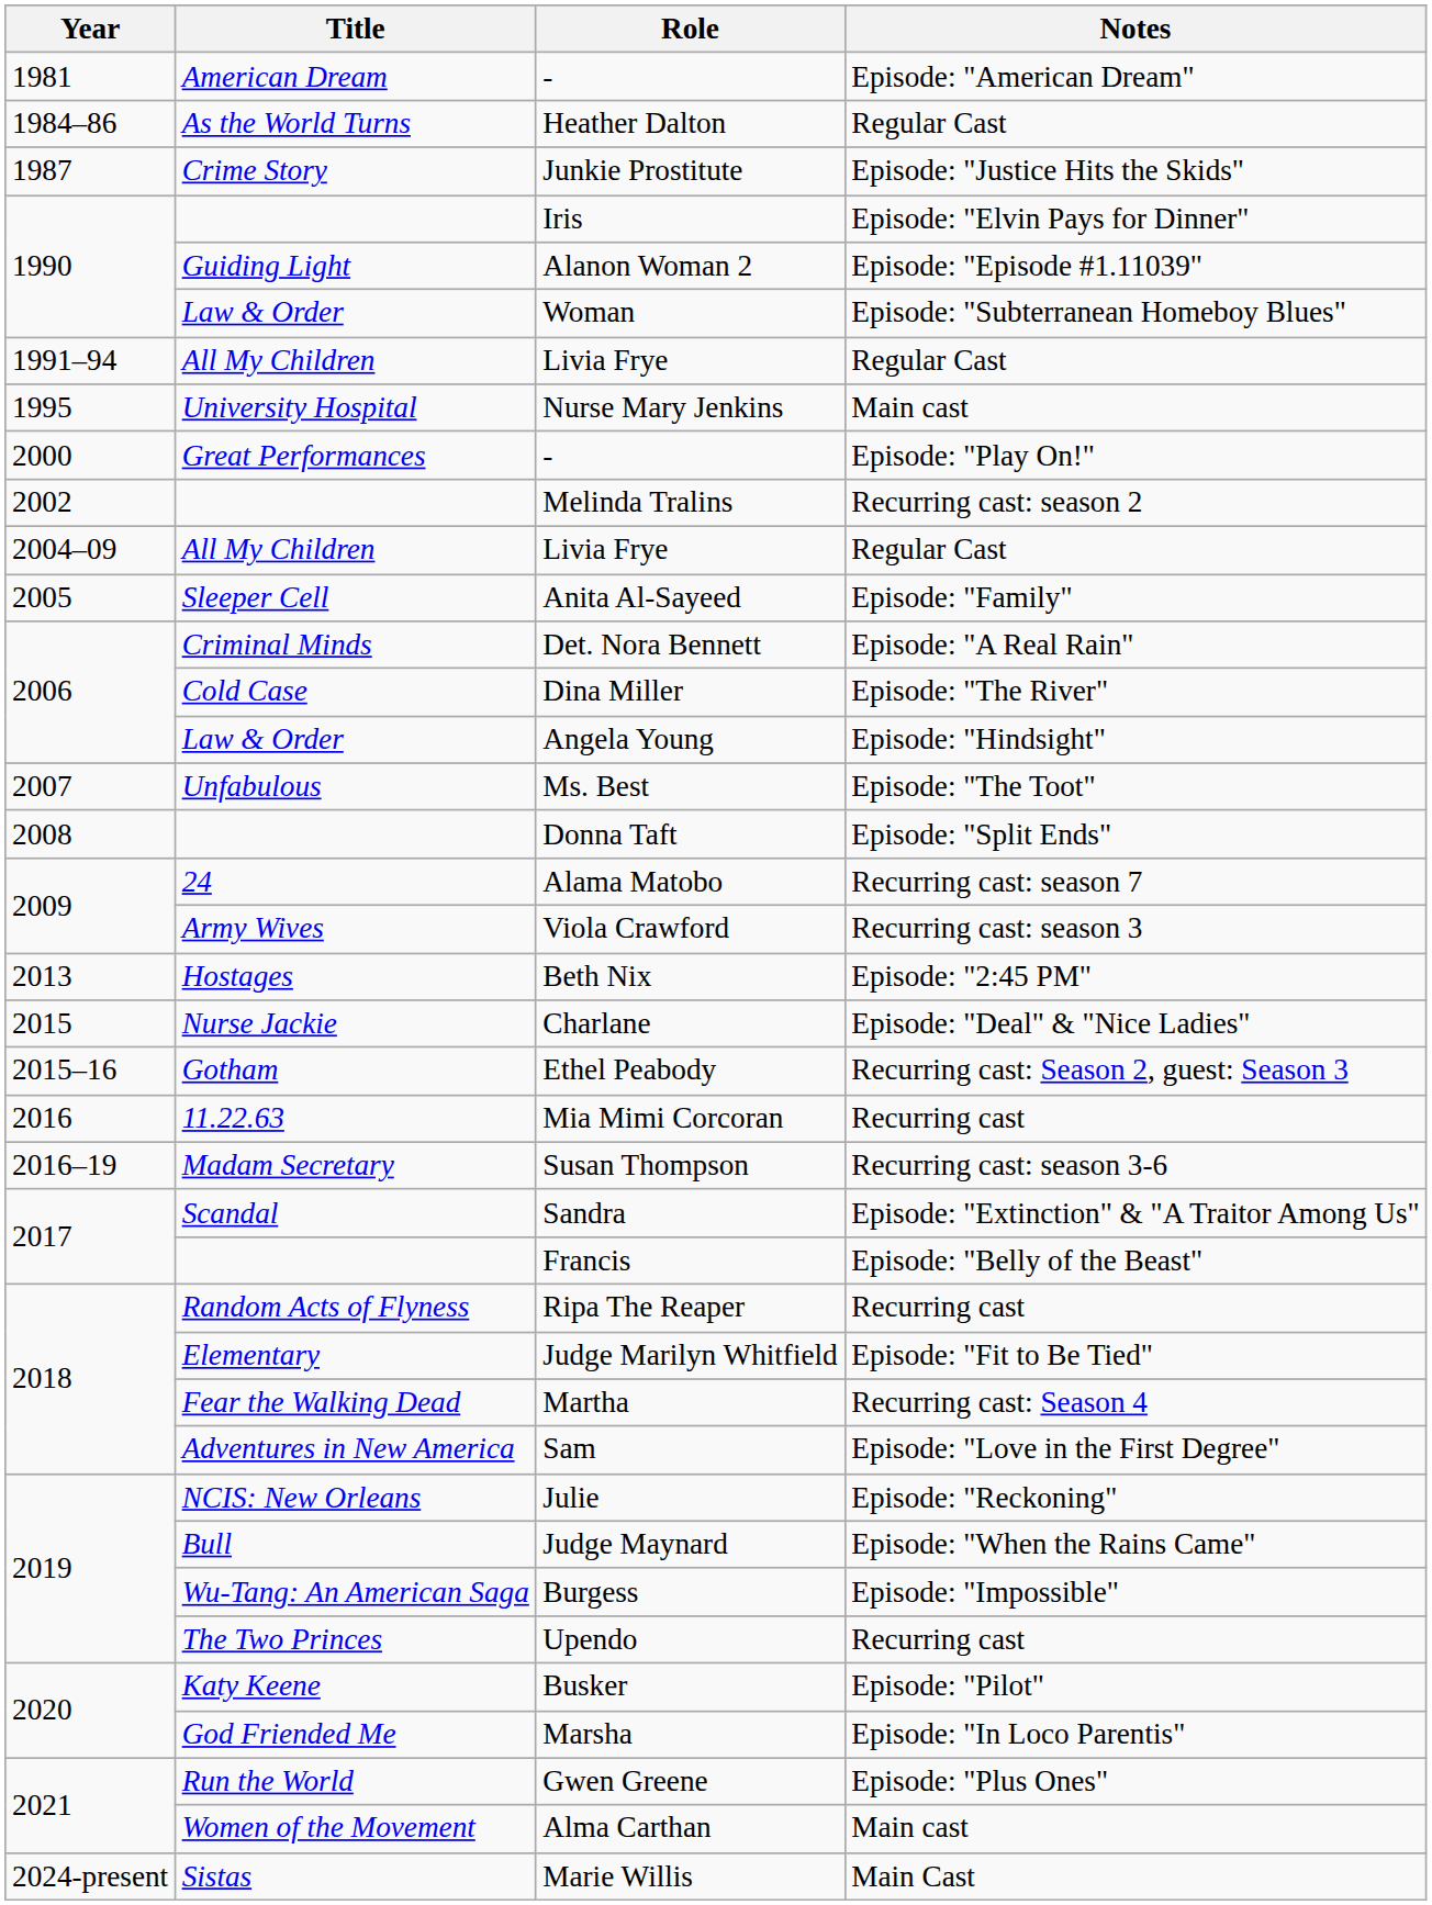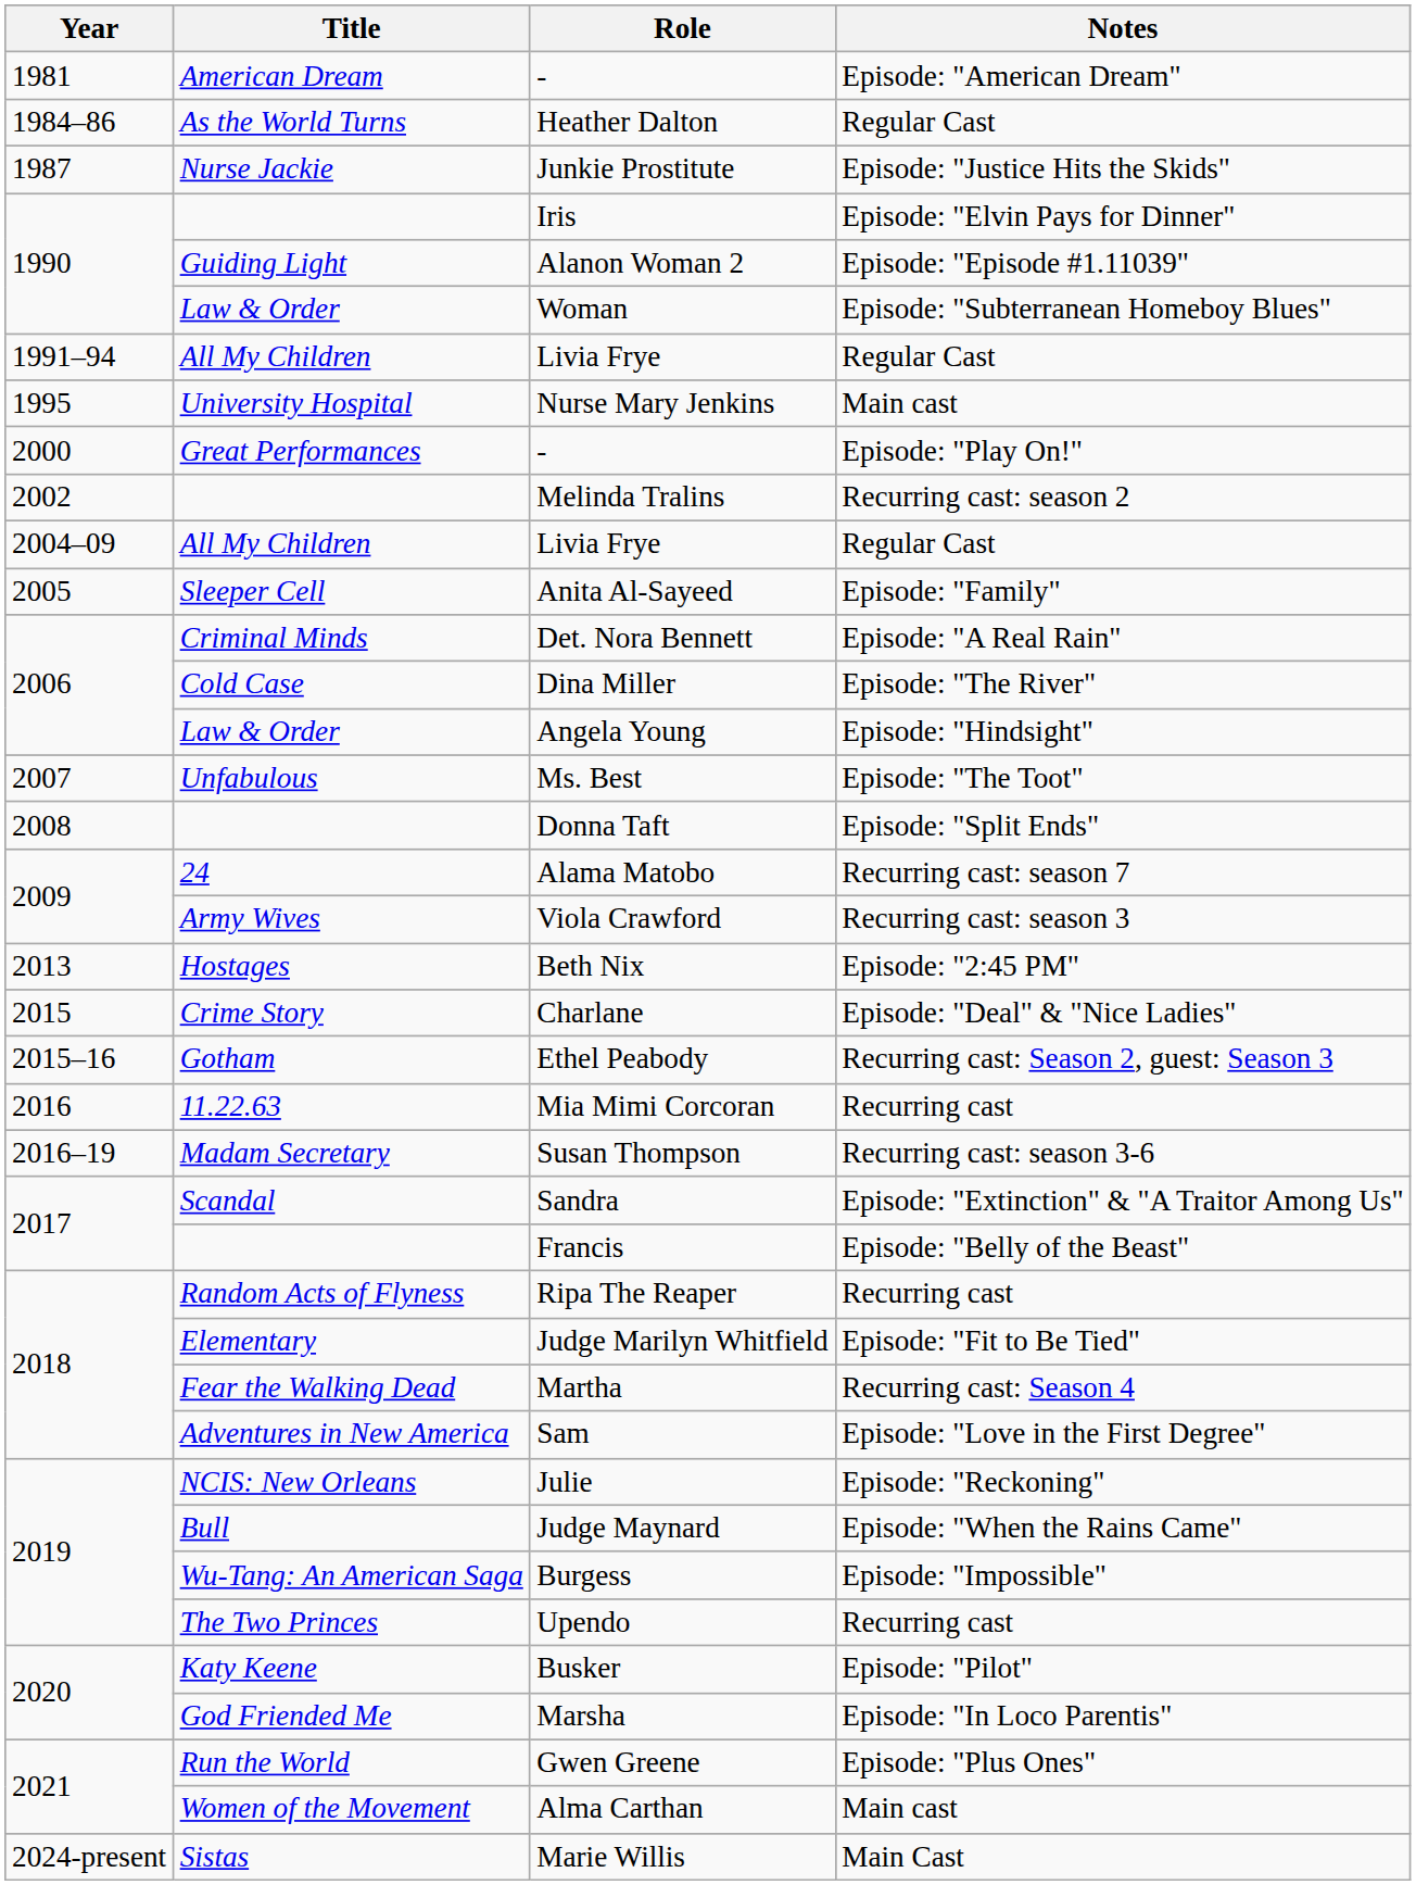 <table class="wikitable sortable">
 <tr>
 <th>Year</th>
 <th>Title</th>
 <th>Role</th>
 <th class="unsortable">Notes</th>
 </tr>
 <tr>
 <td>1981</td>
 <td><em><a href='#'>American Dream</a></em></td>
 <td>-</td>
 <td>Episode: "American Dream"</td>
 </tr>
 <tr>
 <td>1984–86</td>
 <td><em><a href='#'>As the World Turns</a></em></td>
 <td>Heather Dalton</td>
 <td>Regular Cast</td>
 </tr>
 <tr>
 <td>1987</td>
-<td><em><a href='#'>Crime Story</a></em></td>
+<td><em><a href='#'>Nurse Jackie</a></em></td>
 <td>Junkie Prostitute</td>
 <td>Episode: "Justice Hits the Skids"</td>
 </tr>
 <tr>
 <td rowspan="3">1990</td>
 <td><em></em></td>
 <td>Iris</td>
 <td>Episode: "Elvin Pays for Dinner"</td>
 </tr>
 <tr>
 <td><em><a href='#'>Guiding Light</a></em></td>
 <td>Alanon Woman 2</td>
 <td>Episode: "Episode #1.11039"</td>
 </tr>
 <tr>
 <td><em><a href='#'>Law & Order</a></em></td>
 <td>Woman</td>
 <td>Episode: "Subterranean Homeboy Blues"</td>
 </tr>
 <tr>
 <td>1991–94</td>
 <td><em><a href='#'>All My Children</a></em></td>
 <td>Livia Frye</td>
 <td>Regular Cast</td>
 </tr>
 <tr>
 <td>1995</td>
 <td><em><a href='#'>University Hospital</a></em></td>
 <td>Nurse Mary Jenkins</td>
 <td>Main cast</td>
 </tr>
 <tr>
 <td>2000</td>
 <td><em><a href='#'>Great Performances</a></em></td>
 <td>-</td>
 <td>Episode: "Play On!"</td>
 </tr>
 <tr>
 <td>2002</td>
 <td><em></em></td>
 <td>Melinda Tralins</td>
 <td>Recurring cast: season 2</td>
 </tr>
 <tr>
 <td>2004–09</td>
 <td><em><a href='#'>All My Children</a></em></td>
 <td>Livia Frye</td>
 <td>Regular Cast</td>
 </tr>
 <tr>
 <td>2005</td>
 <td><em><a href='#'>Sleeper Cell</a></em></td>
 <td>Anita Al-Sayeed</td>
 <td>Episode: "Family"</td>
 </tr>
 <tr>
 <td rowspan="3">2006</td>
 <td><em><a href='#'>Criminal Minds</a></em></td>
 <td>Det. Nora Bennett</td>
 <td>Episode: "A Real Rain"</td>
 </tr>
 <tr>
 <td><em><a href='#'>Cold Case</a></em></td>
 <td>Dina Miller</td>
 <td>Episode: "The River"</td>
 </tr>
 <tr>
 <td><em><a href='#'>Law & Order</a></em></td>
 <td>Angela Young</td>
 <td>Episode: "Hindsight"</td>
 </tr>
 <tr>
 <td>2007</td>
 <td><em><a href='#'>Unfabulous</a></em></td>
 <td>Ms. Best</td>
 <td>Episode: "The Toot"</td>
 </tr>
 <tr>
 <td>2008</td>
 <td><em></em></td>
 <td>Donna Taft</td>
 <td>Episode: "Split Ends"</td>
 </tr>
 <tr>
 <td rowspan="2">2009</td>
 <td><em><a href='#'>24</a></em></td>
 <td>Alama Matobo</td>
 <td>Recurring cast: season 7</td>
 </tr>
 <tr>
 <td><em><a href='#'>Army Wives</a></em></td>
 <td>Viola Crawford</td>
 <td>Recurring cast: season 3</td>
 </tr>
 <tr>
 <td>2013</td>
 <td><em><a href='#'>Hostages</a></em></td>
 <td>Beth Nix</td>
 <td>Episode: "2:45 PM"</td>
 </tr>
 <tr>
 <td>2015</td>
-<td><em><a href='#'>Nurse Jackie</a></em></td>
+<td><em><a href='#'>Crime Story</a></em></td>
 <td>Charlane</td>
 <td>Episode: "Deal" & "Nice Ladies"</td>
 </tr>
 <tr>
 <td>2015–16</td>
 <td><em><a href='#'>Gotham</a></em></td>
 <td>Ethel Peabody</td>
 <td>Recurring cast: <a href='#'>Season 2</a>, guest: <a href='#'>Season 3</a></td>
 </tr>
 <tr>
 <td>2016</td>
 <td><em><a href='#'>11.22.63</a></em></td>
 <td>Mia Mimi Corcoran</td>
 <td>Recurring cast</td>
 </tr>
 <tr>
 <td>2016–19</td>
 <td><em><a href='#'>Madam Secretary</a></em></td>
 <td>Susan Thompson</td>
 <td>Recurring cast: season 3-6</td>
 </tr>
 <tr>
 <td rowspan="2">2017</td>
 <td><em><a href='#'>Scandal</a></em></td>
 <td>Sandra</td>
 <td>Episode: "Extinction" & "A Traitor Among Us"</td>
 </tr>
 <tr>
 <td><em></em></td>
 <td>Francis</td>
 <td>Episode: "Belly of the Beast"</td>
 </tr>
 <tr>
 <td rowspan="4">2018</td>
 <td><em><a href='#'>Random Acts of Flyness</a></em></td>
 <td>Ripa The Reaper</td>
 <td>Recurring cast</td>
 </tr>
 <tr>
 <td><em><a href='#'>Elementary</a></em></td>
 <td>Judge Marilyn Whitfield</td>
 <td>Episode: "Fit to Be Tied"</td>
 </tr>
 <tr>
 <td><em><a href='#'>Fear the Walking Dead</a></em></td>
 <td>Martha</td>
 <td>Recurring cast: <a href='#'>Season 4</a></td>
 </tr>
 <tr>
 <td><em><a href='#'>Adventures in New America</a></em></td>
 <td>Sam</td>
 <td>Episode: "Love in the First Degree"</td>
 </tr>
 <tr>
 <td rowspan="4">2019</td>
 <td><em><a href='#'>NCIS: New Orleans</a></em></td>
 <td>Julie</td>
 <td>Episode: "Reckoning"</td>
 </tr>
 <tr>
 <td><em><a href='#'>Bull</a></em></td>
 <td>Judge Maynard</td>
 <td>Episode: "When the Rains Came"</td>
 </tr>
 <tr>
 <td><em><a href='#'>Wu-Tang: An American Saga</a></em></td>
 <td>Burgess</td>
 <td>Episode: "Impossible"</td>
 </tr>
 <tr>
 <td><em><a href='#'>The Two Princes</a></em></td>
 <td>Upendo</td>
 <td>Recurring cast</td>
 </tr>
 <tr>
 <td rowspan="2">2020</td>
 <td><em><a href='#'>Katy Keene</a></em></td>
 <td>Busker</td>
 <td>Episode: "Pilot"</td>
 </tr>
 <tr>
 <td><em><a href='#'>God Friended Me</a></em></td>
 <td>Marsha</td>
 <td>Episode: "In Loco Parentis"</td>
 </tr>
 <tr>
 <td rowspan="2">2021</td>
 <td><em><a href='#'>Run the World</a></em></td>
 <td>Gwen Greene</td>
 <td>Episode: "Plus Ones"</td>
 </tr>
 <tr>
 <td><em><a href='#'>Women of the Movement</a></em></td>
 <td>Alma Carthan</td>
 <td>Main cast</td>
 </tr>
 <tr>
 <td>2024-present</td>
 <td><em><a href='#'>Sistas</a></em></td>
 <td>Marie Willis</td>
 <td>Main Cast</td>
 </tr>
 </table>
